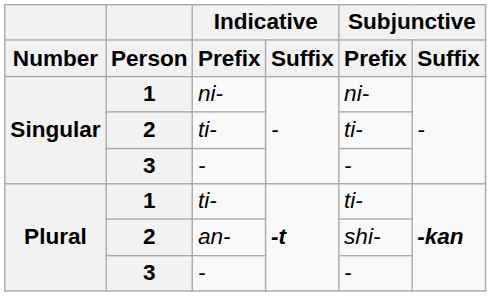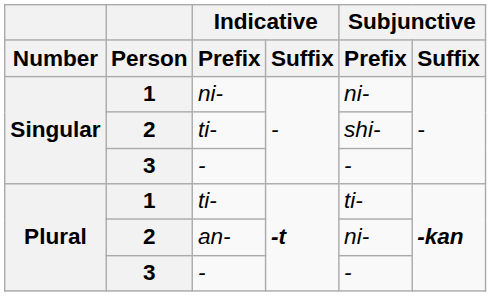 <table class="wikitable" style="margin: 1em auto 1em auto">
 <tr>
 <th></th>
 <th></th>
 <th colspan=2 align="center">Indicative</th>
 <th colspan=2 align="center">Subjunctive</th>
 </tr>
 <tr>
 <th align="center">Number</th>
 <th align="center">Person</th>
 <th align="center">Prefix</th>
 <th align="center">Suffix</th>
 <th align="center">Prefix</th>
 <th align="center">Suffix</th>
 </tr>
 <tr>
 <th rowspan=3>Singular</th>
 <th>1</th>
 <td><em>ni-</em></td>
 <td rowspan=3><em>-</em></td>
 <td><em>ni-</em></td>
 <td rowspan=3><em>-</em></td>
 </tr>
 <tr>
 <th>2</th>
 <td><em>ti-</em></td>
-<td><em>ti-</em></td>
+<td><em>shi-</em></td>
 </tr>
 <tr>
 <th>3</th>
 <td><em>-</em></td>
 <td><em>-</em></td>
 </tr>
 <tr>
 <th rowspan=3>Plural</th>
 <th>1</th>
 <td><em>ti-</em></td>
 <td rowspan=3><strong><em>-t</em></strong></td>
 <td><em>ti-</em></td>
 <td rowspan=3><strong><em>-kan</em></strong></td>
 </tr>
 <tr>
 <th>2</th>
 <td><em>an-</em></td>
-<td><em>shi-</em></td>
+<td><em>ni-</em></td>
 </tr>
 <tr>
 <th>3</th>
 <td><em>-</em></td>
 <td><em>-</em></td>
 </tr>
 </table>
